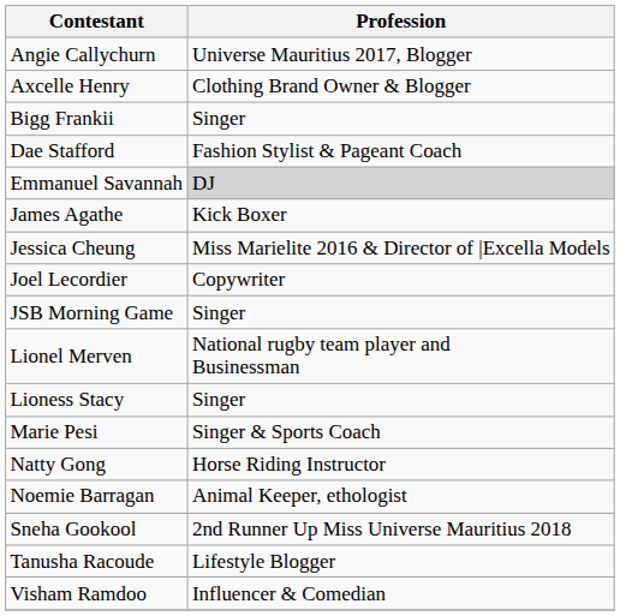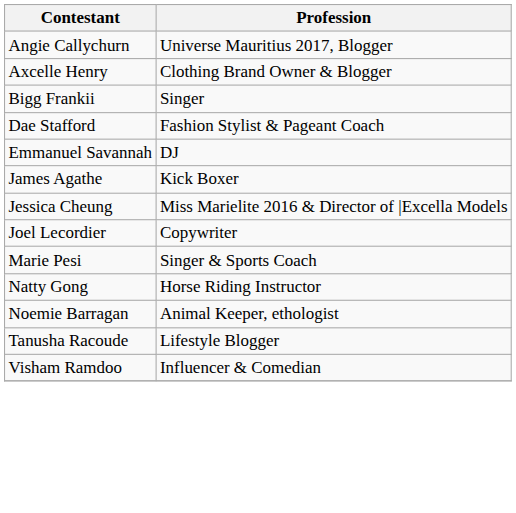 <table class="wikitable">
 <tr>
 <th><strong>Contestant</strong></th>
 <th><strong>Profession</strong></th>
 </tr>
 <tr>
 <td>Angie Callychurn</td>
 <td Miss Supra Africa 2016, Miss>Universe Mauritius 2017, Blogger</td>
 </tr>
 <tr>
 <td>Axcelle Henry</td>
 <td>Clothing Brand Owner & Blogger</td>
 </tr>
 <tr>
 <td>Bigg Frankii</td>
 <td>Singer</td>
 </tr>
 <tr>
 <td>Dae Stafford</td>
 <td>Fashion Stylist & Pageant Coach</td>
 </tr>
 <tr>
 <td>Emmanuel Savannah</td>
-<td style="background: lightgrey;">DJ</td>
+<td>DJ</td>
 </tr>
 <tr>
 <td>James Agathe</td>
 <td>Kick Boxer</td>
 </tr>
 <tr>
 <td>Jessica Cheung</td>
 <td Miss Friendship Mauritius 2019,>Miss Marielite 2016 & Director of |Excella Models</td>
 </tr>
 <tr>
 <td>Joel Lecordier</td>
 <td Communication specialist &>Copywriter</td>
 </tr>
 <tr>
-<td>JSB Morning Game</td>
-<td>Singer</td>
-</tr>
-<tr>
-<td>Lionel Merven</td>
-<td>National rugby team player and<br>Businessman</td>
-</tr>
-<tr>
-<td>Lioness Stacy</td>
-<td>Singer</td>
-</tr>
-<tr>
 <td>Marie Pesi</td>
 <td>Singer & Sports Coach</td>
 </tr>
 <tr>
 <td>Natty Gong</td>
 <td>Horse Riding Instructor</td>
 </tr>
 <tr>
 <td>Noemie Barragan</td>
 <td>Animal Keeper, ethologist</td>
 </tr>
 <tr>
-<td>Sneha Gookool</td>
-<td>2nd Runner Up Miss Universe Mauritius 2018</td>
-</tr>
-<tr>
 <td>Tanusha Racoude</td>
 <td>Lifestyle Blogger</td>
 </tr>
 <tr>
 <td>Visham Ramdoo</td>
 <td>Influencer & Comedian</td>
 </tr>
 <tr>
 </tr>
 </table>
